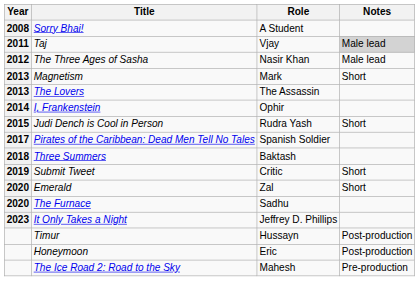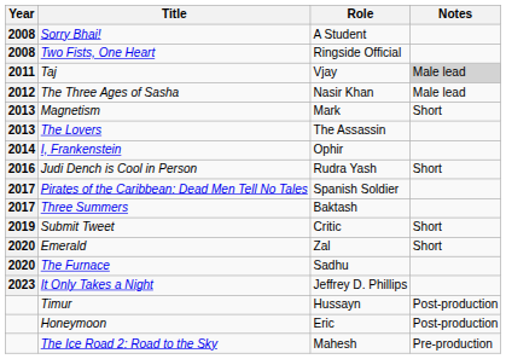 <table class="wikitable sortable plainrowheaders">
 <tr>
 <th scope="col">Year</th>
 <th scope="col">Title</th>
 <th scope="col">Role</th>
 <th scope="col" class="unsortable">Notes</th>
 </tr>
 <tr>
 <th scope="row">2008</th>
 <td><em><a href='#'>Sorry Bhai!</a></em></td>
 <td>A Student</td>
+<td></td>
+</tr>
+<tr>
+<th scope="row">2008</th>
+<td><em><a href='#'>Two Fists, One Heart</a></em></td>
+<td>Ringside Official</td>
 <td></td>
 </tr>
 <tr>
 <th scope="row">2011</th>
 <td><em>Taj</em></td>
 <td>Vjay</td>
 <td style="background: lightgrey;">Male lead</td>
 </tr>
 <tr>
 <th scope="row">2012</th>
 <td><em>The Three Ages of Sasha</em></td>
 <td>Nasir Khan</td>
 <td>Male lead</td>
 </tr>
 <tr>
 <th scope="row">2013</th>
 <td><em>Magnetism</em></td>
 <td>Mark</td>
 <td>Short</td>
 </tr>
 <tr>
 <th scope="row">2013</th>
 <td><em><a href='#'>The Lovers</a></em></td>
 <td>The Assassin</td>
 </tr>
 <tr>
 <th scope="row">2014</th>
 <td><em><a href='#'>I, Frankenstein</a></em></td>
 <td>Ophir</td>
 <td></td>
 </tr>
 <tr>
-<th scope="row">2015</th>
+<th scope="row">2016</th>
 <td><em>Judi Dench is Cool in Person</em></td>
 <td>Rudra Yash</td>
 <td>Short</td>
 </tr>
 <tr>
 <th scope="row">2017</th>
 <td><em><a href='#'>Pirates of the Caribbean: Dead Men Tell No Tales</a></em></td>
 <td>Spanish Soldier</td>
 <td></td>
 </tr>
 <tr>
-<th scope="row">2018</th>
+<th scope="row">2017</th>
 <td><em><a href='#'>Three Summers</a></em></td>
 <td>Baktash</td>
 <td></td>
 </tr>
 <tr>
 <th scope="row">2019</th>
 <td><em>Submit Tweet</em></td>
 <td>Critic</td>
 <td>Short</td>
 </tr>
 <tr>
 <th scope="row">2020</th>
 <td><em>Emerald</em></td>
 <td>Zal</td>
 <td>Short</td>
 </tr>
 <tr>
 <th scope="row">2020</th>
 <td><em><a href='#'>The Furnace</a></em></td>
 <td>Sadhu</td>
 <td></td>
 </tr>
 <tr>
 <th scope="row">2023</th>
 <td><em><a href='#'>It Only Takes a Night</a></em></td>
 <td>Jeffrey D. Phillips</td>
 <td></td>
 </tr>
 <tr>
 <td></td>
 <td><em>Timur</em></td>
 <td>Hussayn</td>
 <td>Post-production</td>
 </tr>
 <tr>
 <td></td>
 <td><em>Honeymoon</em></td>
 <td>Eric</td>
 <td>Post-production</td>
 </tr>
 <tr>
 <td></td>
 <td><em><a href='#'>The Ice Road 2: Road to the Sky</a></em></td>
 <td>Mahesh</td>
 <td>Pre-production</td>
 </tr>
 </table>
